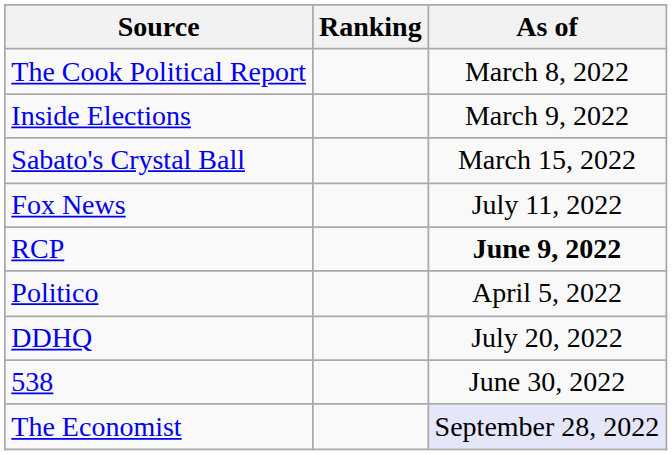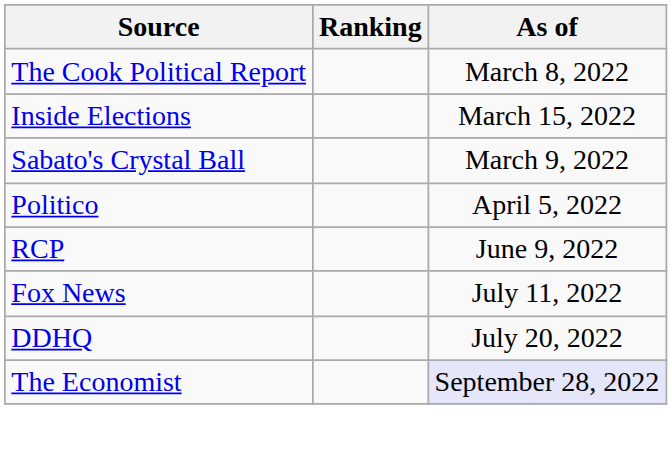 <table class="wikitable" style="text-align:center">
 <tr>
 <th>Source</th>
 <th>Ranking</th>
 <th>As of</th>
 </tr>
 <tr>
 <td align=left><a href='#'>The Cook Political Report</a></td>
 <td></td>
 <td>March 8, 2022</td>
 </tr>
 <tr>
 <td align=left><a href='#'>Inside Elections</a></td>
 <td></td>
-<td>March 9, 2022</td>
+<td>March 15, 2022</td>
 </tr>
 <tr>
 <td align=left><a href='#'>Sabato's Crystal Ball</a></td>
 <td></td>
-<td>March 15, 2022</td>
+<td>March 9, 2022</td>
+</tr>
+<tr>
+<td align="left"><a href='#'>Politico</a></td>
+<td></td>
+<td>April 5, 2022</td>
+</tr>
+<tr>
+<td align="left"><a href='#'>RCP</a></td>
+<td></td>
+<td>June 9, 2022</td>
 </tr>
 <tr>
 <td align=left><a href='#'>Fox News</a></td>
 <td></td>
 <td>July 11, 2022</td>
 </tr>
 <tr>
-<td align="left"><a href='#'>RCP</a></td>
-<td></td>
-<td><strong>June 9, 2022</strong></td>
-</tr>
-<tr>
-<td align="left"><a href='#'>Politico</a></td>
-<td></td>
-<td>April 5, 2022</td>
-</tr>
-<tr>
 <td align="left"><a href='#'>DDHQ</a></td>
 <td></td>
 <td>July 20, 2022</td>
-</tr>
-<tr>
-<td align="left"><a href='#'>538</a></td>
-<td></td>
-<td>June 30, 2022</td>
 </tr>
 <tr>
 <td align="left"><a href='#'>The Economist</a></td>
 <td></td>
 <td style="background: lavender;">September 28, 2022</td>
 </tr>
 </table>
